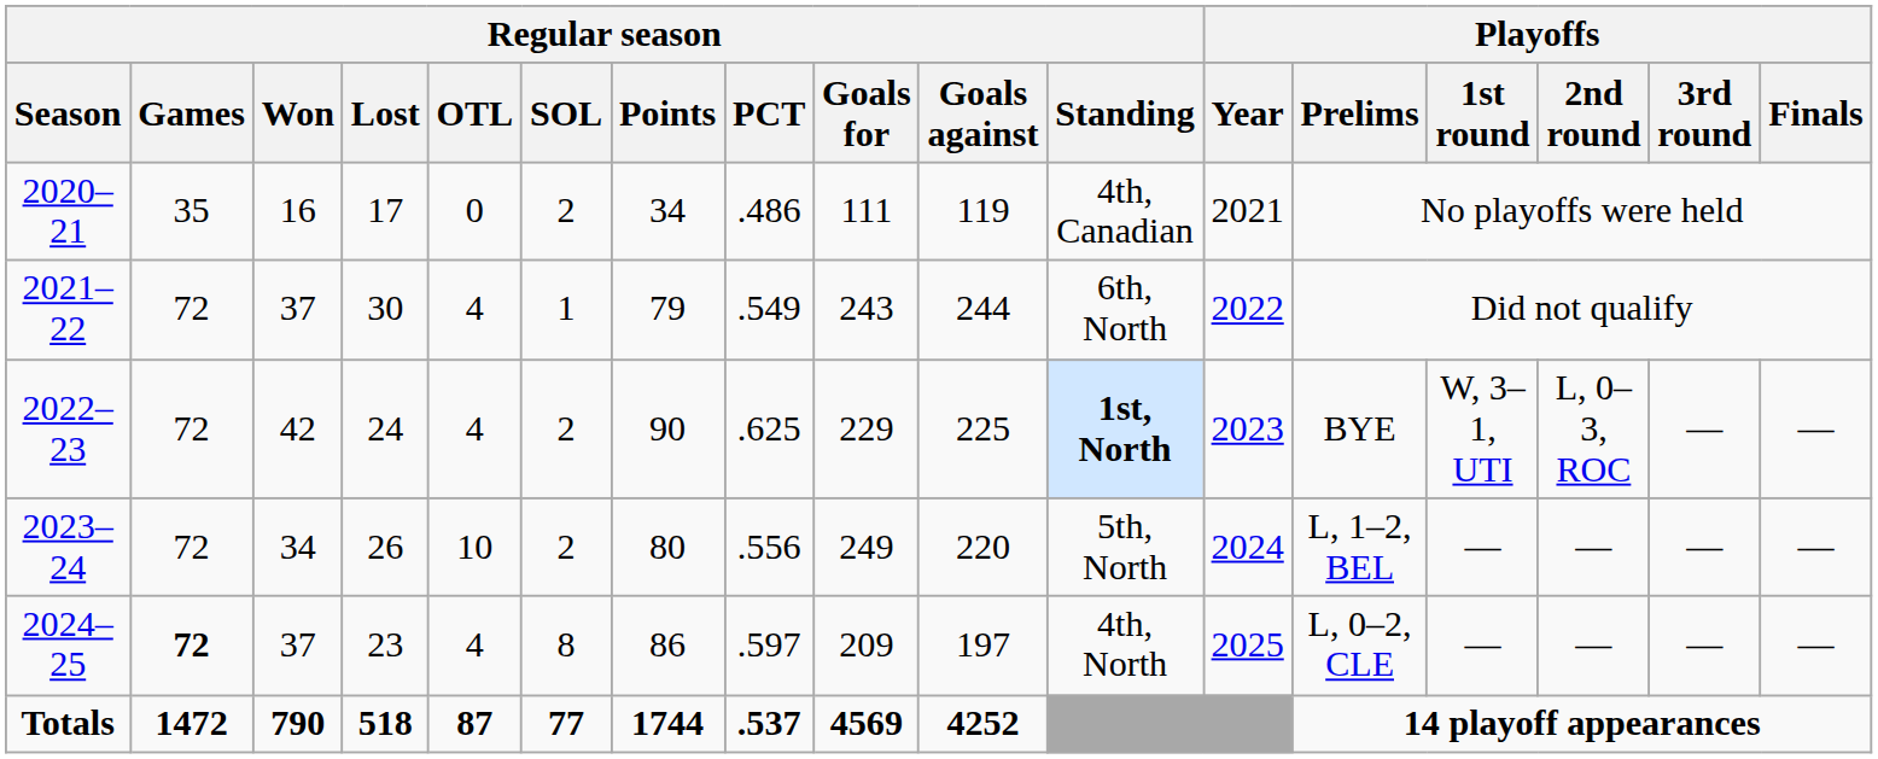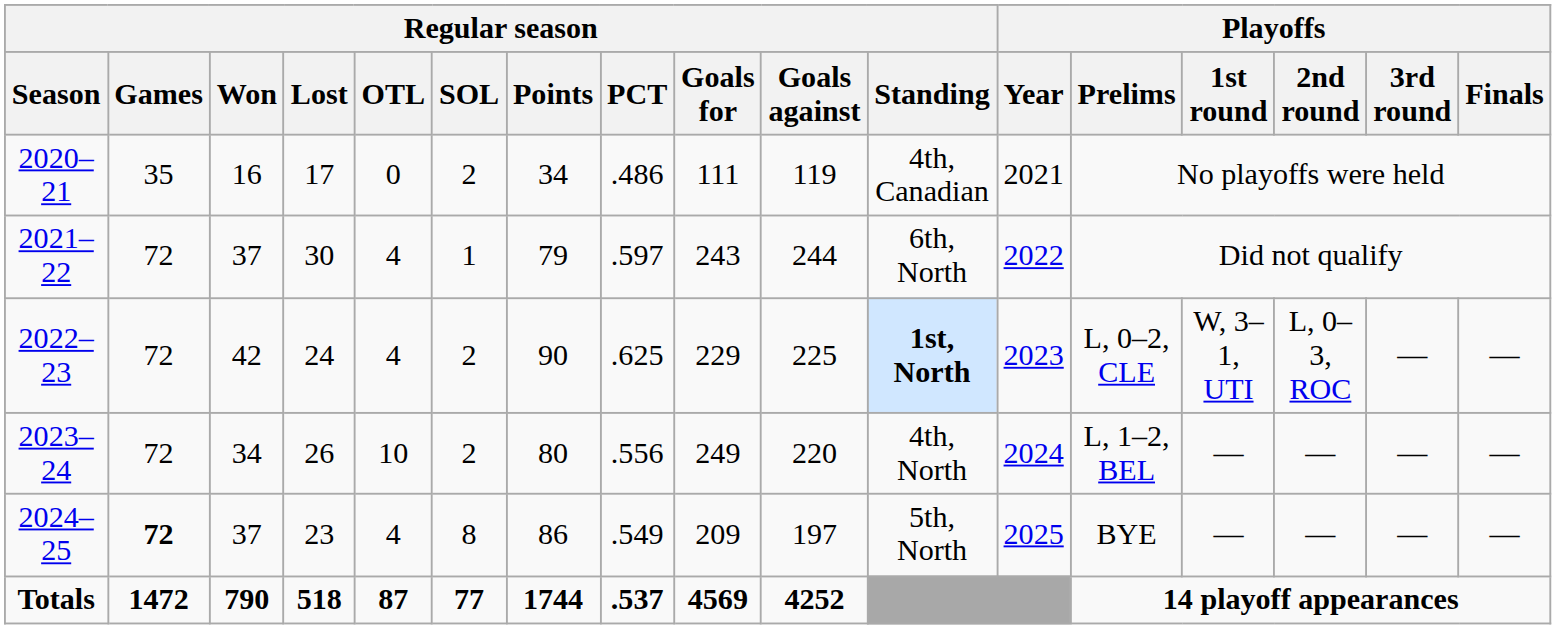 <table class="wikitable" style="text-align:center;">
 <tr>
 <th colspan="11">Regular season</th>
 <th colspan="6">Playoffs</th>
 </tr>
 <tr>
 <th>Season</th>
 <th>Games</th>
 <th>Won</th>
 <th>Lost</th>
 <th>OTL</th>
 <th>SOL</th>
 <th>Points</th>
 <th>PCT</th>
 <th>Goals<br>for</th>
 <th>Goals<br>against</th>
 <th>Standing</th>
 <th>Year</th>
 <th>Prelims</th>
 <th>1st<br>round</th>
 <th>2nd<br>round</th>
 <th>3rd<br>round</th>
 <th>Finals</th>
 </tr>
 <tr>
 <td><a href='#'>2020–21</a></td>
 <td>35</td>
 <td>16</td>
 <td>17</td>
 <td>0</td>
 <td>2</td>
 <td>34</td>
 <td>.486</td>
 <td>111</td>
 <td>119</td>
 <td>4th, Canadian</td>
 <td>2021</td>
 <td colspan="5">No playoffs were held</td>
 </tr>
 <tr>
 <td><a href='#'>2021–22</a></td>
 <td>72</td>
 <td>37</td>
 <td>30</td>
 <td>4</td>
 <td>1</td>
 <td>79</td>
-<td>.549</td>
+<td>.597</td>
 <td>243</td>
 <td>244</td>
 <td>6th, North</td>
 <td><a href='#'>2022</a></td>
 <td colspan="5">Did not qualify</td>
 </tr>
 <tr>
 <td><a href='#'>2022–23</a></td>
 <td>72</td>
 <td>42</td>
 <td>24</td>
 <td>4</td>
 <td>2</td>
 <td>90</td>
 <td>.625</td>
 <td>229</td>
 <td>225</td>
 <td bgcolor="#d0e7ff"><strong>1st, North</strong></td>
 <td><a href='#'>2023</a></td>
-<td>BYE</td>
+<td>L, 0–2, <a href='#'>CLE</a></td>
 <td>W, 3–1, <a href='#'>UTI</a></td>
 <td>L, 0–3, <a href='#'>ROC</a></td>
 <td>—</td>
 <td>—</td>
 </tr>
 <tr>
 <td><a href='#'>2023–24</a></td>
 <td>72</td>
 <td>34</td>
 <td>26</td>
 <td>10</td>
 <td>2</td>
 <td>80</td>
 <td>.556</td>
 <td>249</td>
 <td>220</td>
-<td>5th, North</td>
+<td>4th, North</td>
 <td><a href='#'>2024</a></td>
 <td>L, 1–2, <a href='#'>BEL</a></td>
 <td>—</td>
 <td>—</td>
 <td>—</td>
 <td>—</td>
 </tr>
 <tr>
 <td><a href='#'>2024–25</a></td>
 <td><strong>72</strong></td>
 <td>37</td>
 <td>23</td>
 <td>4</td>
 <td>8</td>
 <td>86</td>
-<td>.597</td>
+<td>.549</td>
 <td>209</td>
 <td>197</td>
-<td>4th, North</td>
+<td>5th, North</td>
 <td><a href='#'>2025</a></td>
-<td>L, 0–2, <a href='#'>CLE</a></td>
+<td>BYE</td>
 <td>—</td>
 <td>—</td>
 <td>—</td>
 <td>—</td>
 </tr>
 <tr style="font-weight:bold;">
 <td>Totals</td>
 <td>1472</td>
 <td>790</td>
 <td>518</td>
 <td>87</td>
 <td>77</td>
 <td>1744</td>
 <td>.537</td>
 <td>4569</td>
 <td>4252</td>
 <td colspan=2 bgcolor="#A8A8A8"></td>
 <td colspan=5>14 playoff appearances</td>
 </tr>
 </table>
